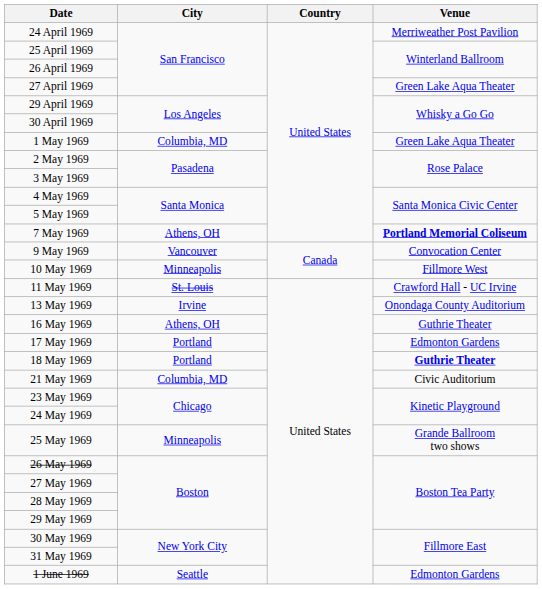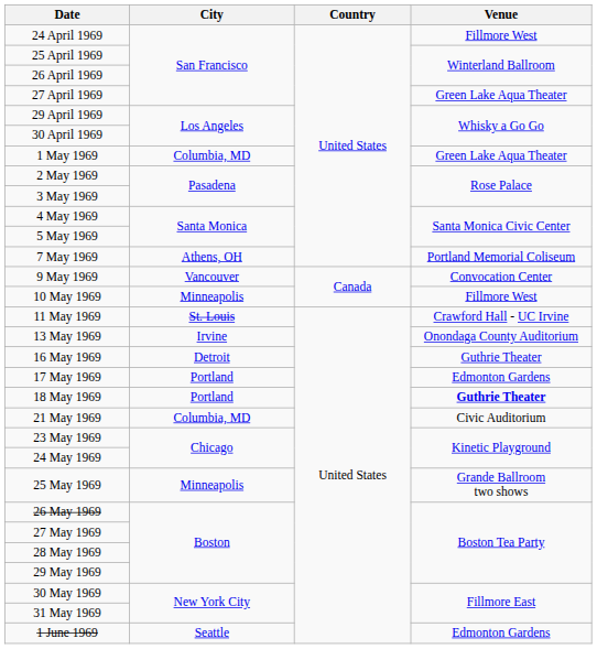 <table class="wikitable" style="text-align:center;">
 <tr>
 <th style="width:150px;">Date</th>
 <th style="width:200px;">City</th>
 <th style="width:140px;">Country</th>
 <th style="width:220px;">Venue</th>
 </tr>
 <tr>
 <td>24 April 1969</td>
 <td rowspan="4"><a href='#'>San Francisco</a></td>
 <td rowspan="12"><a href='#'>United States</a></td>
-<td><a href='#'>Merriweather Post Pavilion</a></td>
+<td><a href='#'>Fillmore West</a></td>
 </tr>
 <tr>
 <td>25 April 1969</td>
 <td rowspan="2"><a href='#'>Winterland Ballroom</a></td>
 </tr>
 <tr>
 <td>26 April 1969</td>
 </tr>
 <tr>
 <td>27 April 1969</td>
 <td><a href='#'>Green Lake Aqua Theater</a></td>
 </tr>
 <tr>
 <td>29 April 1969</td>
 <td rowspan="2"><a href='#'>Los Angeles</a></td>
 <td rowspan="2"><a href='#'>Whisky a Go Go</a></td>
 </tr>
 <tr>
 <td>30 April 1969</td>
 </tr>
 <tr>
 <td>1 May 1969</td>
 <td><a href='#'>Columbia, MD</a></td>
 <td><a href='#'>Green Lake Aqua Theater</a></td>
 </tr>
 <tr>
 <td>2 May 1969</td>
 <td rowspan="2"><a href='#'>Pasadena</a></td>
 <td rowspan="2"><a href='#'>Rose Palace</a></td>
 </tr>
 <tr>
 <td>3 May 1969</td>
 </tr>
 <tr>
 <td>4 May 1969</td>
 <td rowspan="2"><a href='#'>Santa Monica</a></td>
 <td rowspan="2"><a href='#'>Santa Monica Civic Center</a></td>
 </tr>
 <tr>
 <td>5 May 1969</td>
 </tr>
 <tr>
 <td>7 May 1969</td>
 <td><a href='#'>Athens, OH</a></td>
-<td><strong><a href='#'>Portland Memorial Coliseum</a></strong></td>
+<td><a href='#'>Portland Memorial Coliseum</a></td>
 </tr>
 <tr>
 <td>9 May 1969</td>
 <td><a href='#'>Vancouver</a></td>
 <td rowspan="2"><a href='#'>Canada</a></td>
 <td><a href='#'>Convocation Center</a></td>
 </tr>
 <tr>
 <td>10 May 1969</td>
 <td><a href='#'>Minneapolis</a></td>
 <td><a href='#'>Fillmore West</a></td>
 </tr>
 <tr>
 <td>11 May 1969</td>
 <td><a href='#'><s>St. Louis</s></a></td>
 <td rowspan="16">United States</td>
 <td><a href='#'>Crawford Hall</a> - <a href='#'>UC Irvine</a></td>
 </tr>
 <tr>
 <td>13 May 1969</td>
 <td><a href='#'>Irvine</a></td>
 <td><a href='#'>Onondaga County Auditorium</a></td>
 </tr>
 <tr>
 <td>16 May 1969</td>
-<td><a href='#'>Athens, OH</a></td>
+<td><a href='#'>Detroit</a></td>
 <td><a href='#'>Guthrie Theater</a></td>
 </tr>
 <tr>
 <td>17 May 1969</td>
 <td><a href='#'>Portland</a></td>
 <td><a href='#'>Edmonton Gardens</a></td>
 </tr>
 <tr>
 <td>18 May 1969</td>
 <td><a href='#'>Portland</a></td>
 <td><strong><a href='#'>Guthrie Theater</a></strong></td>
 </tr>
 <tr>
 <td>21 May 1969</td>
 <td><a href='#'>Columbia, MD</a></td>
 <td>Civic Auditorium</td>
 </tr>
 <tr>
 <td>23 May 1969</td>
 <td rowspan="2"><a href='#'>Chicago</a></td>
 <td rowspan="2"><a href='#'>Kinetic Playground</a></td>
 </tr>
 <tr>
 <td>24 May 1969</td>
 </tr>
 <tr>
 <td>25 May 1969</td>
 <td><a href='#'>Minneapolis</a></td>
 <td><a href='#'>Grande Ballroom</a><br>two shows</td>
 </tr>
 <tr>
 <td><s>26 May 1969</s></td>
 <td rowspan="4"><a href='#'>Boston</a></td>
 <td rowspan="4"><a href='#'>Boston Tea Party</a></td>
 </tr>
 <tr>
 <td>27 May 1969</td>
 </tr>
 <tr>
 <td>28 May 1969</td>
 </tr>
 <tr>
 <td>29 May 1969</td>
 </tr>
 <tr>
 <td>30 May 1969</td>
 <td rowspan="2"><a href='#'>New York City</a></td>
 <td rowspan="2"><a href='#'>Fillmore East</a></td>
 </tr>
 <tr>
 <td>31 May 1969</td>
 </tr>
 <tr>
 <td><s>1 June 1969</s></td>
 <td><a href='#'>Seattle</a></td>
 <td><a href='#'>Edmonton Gardens</a></td>
 </tr>
 </table>
